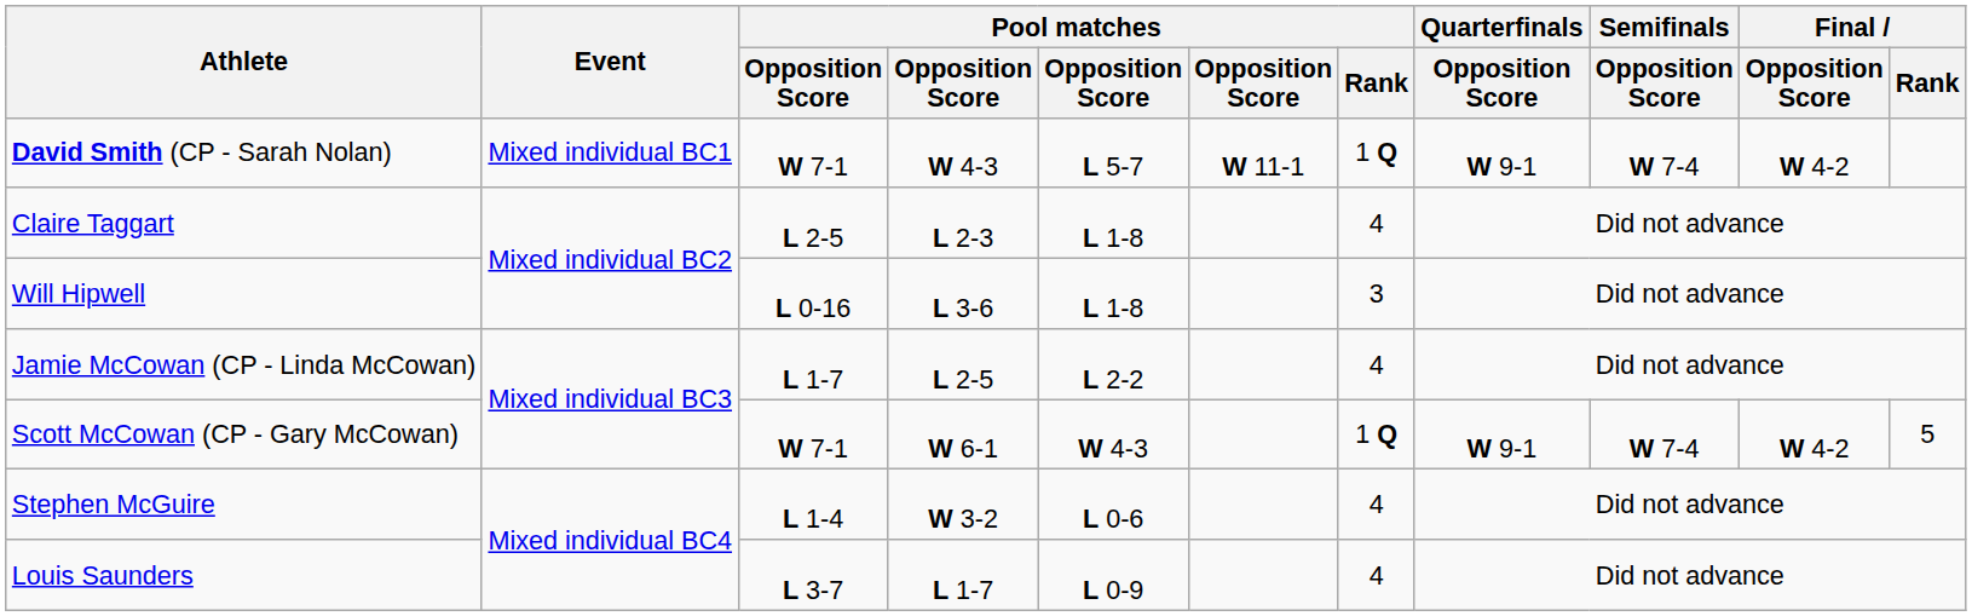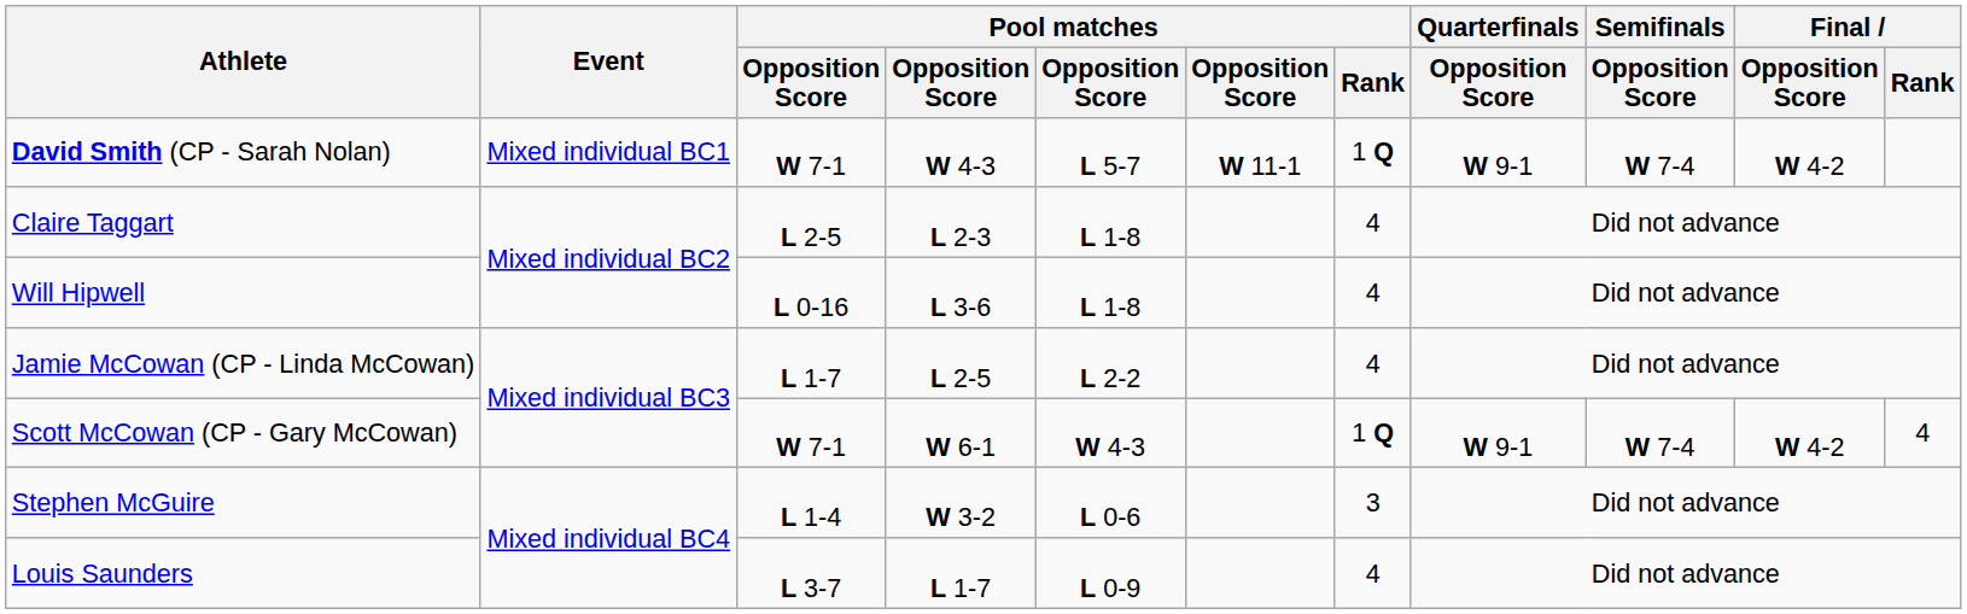 <table class=wikitable style="font-size:90%">
 <tr>
 <th rowspan="2">Athlete</th>
 <th rowspan="2">Event</th>
 <th colspan="5">Pool matches</th>
 <th>Quarterfinals</th>
 <th>Semifinals</th>
 <th colspan="2">Final / </th>
 </tr>
 <tr>
 <th>Opposition<br>Score</th>
 <th>Opposition<br>Score</th>
 <th>Opposition<br>Score</th>
 <th>Opposition<br>Score</th>
 <th>Rank</th>
 <th>Opposition<br>Score</th>
 <th>Opposition<br>Score</th>
 <th>Opposition<br>Score</th>
 <th>Rank</th>
 </tr>
 <tr align=center>
 <td align=left><strong><a href='#'>David Smith</a></strong> (CP - Sarah Nolan)</td>
 <td align=left><a href='#'>Mixed individual BC1</a></td>
 <td><br> <strong>W</strong> 7-1</td>
 <td><br> <strong>W</strong> 4-3</td>
 <td><br> <strong>L</strong> 5-7</td>
 <td><br> <strong>W</strong> 11-1</td>
 <td>1 <strong>Q</strong></td>
 <td><br> <strong>W</strong> 9-1</td>
 <td><br> <strong>W</strong> 7-4</td>
 <td><br> <strong>W</strong> 4-2</td>
 <td></td>
 </tr>
 <tr align=center>
 <td align=left><a href='#'>Claire Taggart</a></td>
 <td align=left rowspan=2><a href='#'>Mixed individual BC2</a></td>
 <td><br> <strong>L</strong> 2-5</td>
 <td><br> <strong>L</strong> 2-3</td>
 <td><br> <strong>L</strong> 1-8</td>
 <td></td>
 <td>4</td>
 <td colspan=4>Did not advance</td>
 </tr>
 <tr align=center>
 <td align=left><a href='#'>Will Hipwell</a></td>
 <td><br> <strong>L</strong> 0-16</td>
 <td><br> <strong>L</strong> 3-6</td>
 <td><br> <strong>L</strong> 1-8</td>
 <td></td>
-<td>3</td>
+<td>4</td>
 <td colspan=4>Did not advance</td>
 </tr>
 <tr align=center>
 <td align=left><a href='#'>Jamie McCowan</a> (CP - Linda McCowan)</td>
 <td align=left rowspan="2"><a href='#'>Mixed individual BC3</a></td>
 <td><br> <strong>L</strong> 1-7</td>
 <td><br> <strong>L</strong> 2-5</td>
 <td><br> <strong>L</strong> 2-2</td>
 <td></td>
 <td>4</td>
 <td colspan=4>Did not advance</td>
 </tr>
 <tr align=center>
 <td align=left><a href='#'>Scott McCowan</a> (CP - Gary McCowan)</td>
 <td><br> <strong>W</strong> 7-1</td>
 <td><br> <strong>W</strong> 6-1</td>
 <td><br> <strong>W</strong> 4-3</td>
 <td></td>
 <td>1 <strong>Q</strong></td>
 <td><br> <strong>W</strong> 9-1</td>
 <td><br> <strong>W</strong> 7-4</td>
 <td><br> <strong>W</strong> 4-2</td>
-<td>5</td>
+<td>4</td>
 </tr>
 <tr align=center>
 <td align=left><a href='#'>Stephen McGuire</a></td>
 <td align=left rowspan="2"><a href='#'>Mixed individual BC4</a></td>
 <td><br> <strong>L</strong> 1-4</td>
 <td><br> <strong>W</strong> 3-2</td>
 <td><br> <strong>L</strong> 0-6</td>
 <td></td>
-<td>4</td>
+<td>3</td>
 <td colspan=4>Did not advance</td>
 </tr>
 <tr align=center>
 <td align=left><a href='#'>Louis Saunders</a></td>
 <td><br> <strong>L</strong> 3-7</td>
 <td><br> <strong>L</strong> 1-7</td>
 <td><br> <strong>L</strong> 0-9</td>
 <td></td>
 <td>4</td>
 <td colspan=4>Did not advance</td>
 </tr>
 </table>
